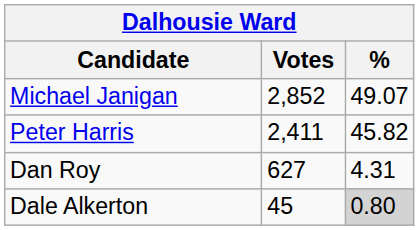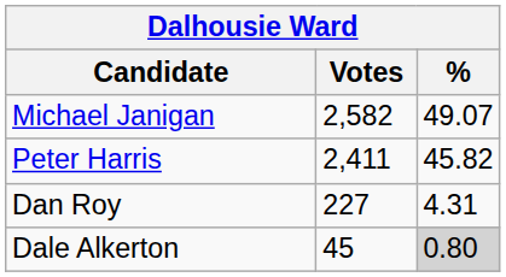 <table class="wikitable">
 <tr>
 <th colspan="3"><a href='#'>Dalhousie Ward</a></th>
 </tr>
 <tr>
 <th style="width: 170px">Candidate</th>
 <th style="width: 50px">Votes</th>
 <th style="width: 40px">%</th>
 </tr>
 <tr>
 <td><a href='#'>Michael Janigan</a></td>
-<td>2,852</td>
+<td>2,582</td>
 <td>49.07</td>
 </tr>
 <tr>
 <td><a href='#'>Peter Harris</a></td>
 <td>2,411</td>
 <td>45.82</td>
 </tr>
 <tr>
 <td>Dan Roy</td>
-<td>627</td>
+<td>227</td>
 <td>4.31</td>
 </tr>
 <tr>
 <td>Dale Alkerton</td>
 <td>45</td>
 <td style="background: lightgrey;">0.80</td>
 </tr>
 </table>
